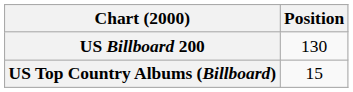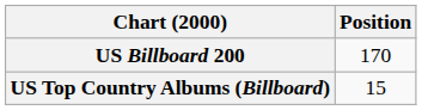 <table class="wikitable sortable plainrowheaders" style="text-align:center">
 <tr>
 <th scope="col">Chart (2000)</th>
 <th scope="col">Position</th>
 </tr>
 <tr>
 <th scope="row">US <em>Billboard</em> 200</th>
-<td>130</td>
+<td>170</td>
 </tr>
 <tr>
 <th scope="row">US Top Country Albums (<em>Billboard</em>)</th>
 <td>15</td>
 </tr>
 </table>
